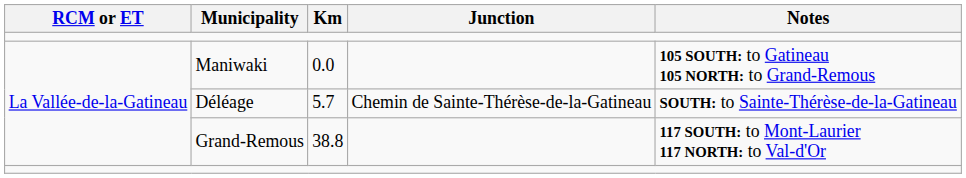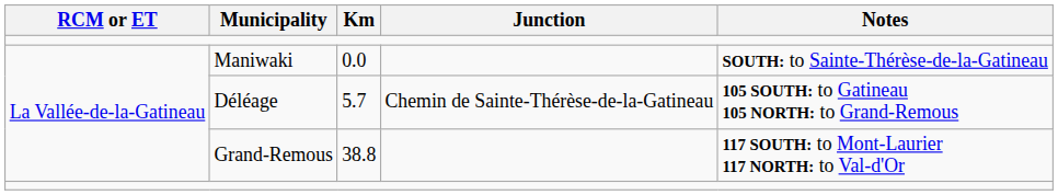 <table class=wikitable>
 <tr>
 <th><a href='#'>RCM</a> or <a href='#'>ET</a></th>
 <th>Municipality</th>
 <th>Km</th>
 <th>Junction</th>
 <th>Notes</th>
 </tr>
 <tr>
 <td colspan="5"></td>
 </tr>
 <tr>
 <td rowspan="3"><a href='#'>La Vallée-de-la-Gatineau</a></td>
 <td>Maniwaki</td>
 <td>0.0</td>
 <td></td>
-<td><small><strong>105 SOUTH:</strong></small> to <a href='#'>Gatineau</a> <br> <small><strong>105 NORTH:</strong></small> to <a href='#'>Grand-Remous</a></td>
+<td><small><strong>SOUTH:</strong></small> to <a href='#'>Sainte-Thérèse-de-la-Gatineau</a></td>
 </tr>
 <tr>
 <td>Déléage</td>
 <td>5.7</td>
 <td>Chemin de Sainte-Thérèse-de-la-Gatineau</td>
-<td><small><strong>SOUTH:</strong></small> to <a href='#'>Sainte-Thérèse-de-la-Gatineau</a></td>
+<td><small><strong>105 SOUTH:</strong></small> to <a href='#'>Gatineau</a> <br> <small><strong>105 NORTH:</strong></small> to <a href='#'>Grand-Remous</a></td>
 </tr>
 <tr>
 <td>Grand-Remous</td>
 <td>38.8</td>
 <td></td>
 <td><small><strong>117 SOUTH:</strong></small> to <a href='#'>Mont-Laurier</a> <br> <small><strong>117 NORTH:</strong></small> to <a href='#'>Val-d'Or</a></td>
 </tr>
 <tr>
 <td colspan="5"></td>
 </tr>
 </table>
